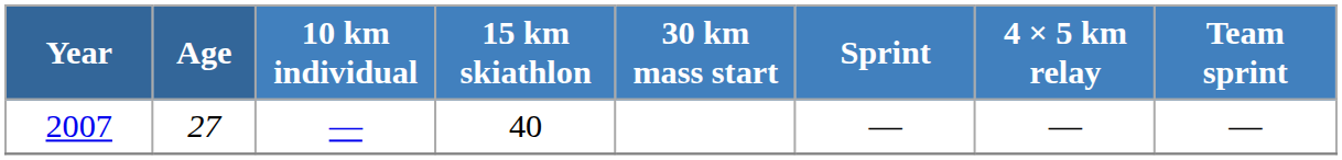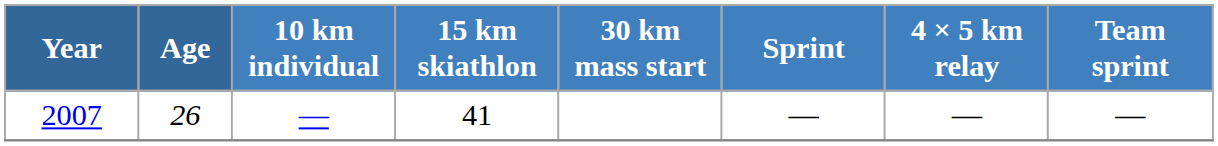 <table class="wikitable" style="font-size:95%; text-align:center; border:grey solid 1px; border-collapse:collapse; background:#ffffff;">
 <tr>
 <th style="background-color:#369; color:white; width:60px;"> Year </th>
 <th style="background-color:#369; color:white; width:40px;"> Age </th>
 <th style="background-color:#4180be; color:white; width:75px;"> 10 km <br> individual </th>
 <th style="background-color:#4180be; color:white; width:75px;"> 15 km <br> skiathlon </th>
 <th style="background-color:#4180be; color:white; width:75px;"> 30 km <br> mass start </th>
 <th style="background-color:#4180be; color:white; width:75px;"> Sprint </th>
 <th style="background-color:#4180be; color:white; width:75px;"> 4 × 5 km <br> relay </th>
 <th style="background-color:#4180be; color:white; width:75px;"> Team <br> sprint </th>
 </tr>
 <tr>
 <td><a href='#'>2007</a></td>
-<td><em>27</em></td>
+<td><em>26</em></td>
 <td><a href='#'>—</a></td>
-<td>40</td>
+<td>41</td>
 <td></td>
 <td>—</td>
 <td>—</td>
 <td>—</td>
 </tr>
 <tr>
 </tr>
 </table>
